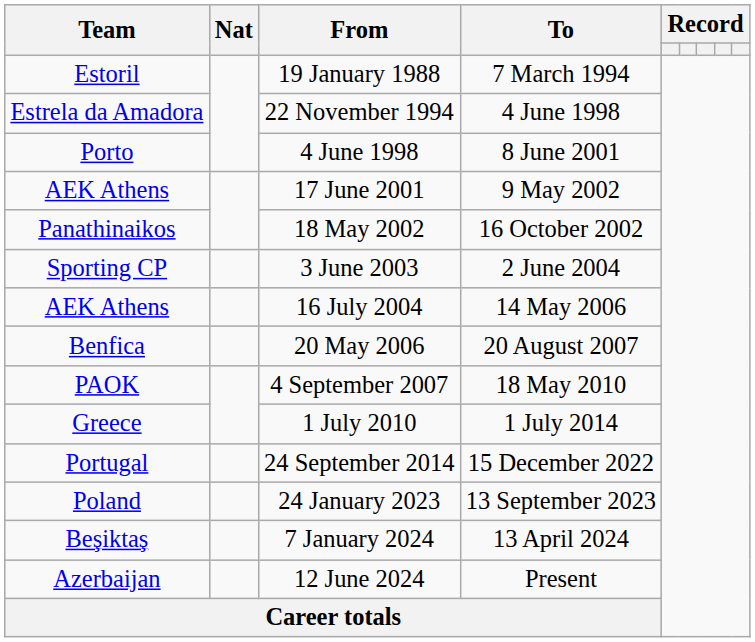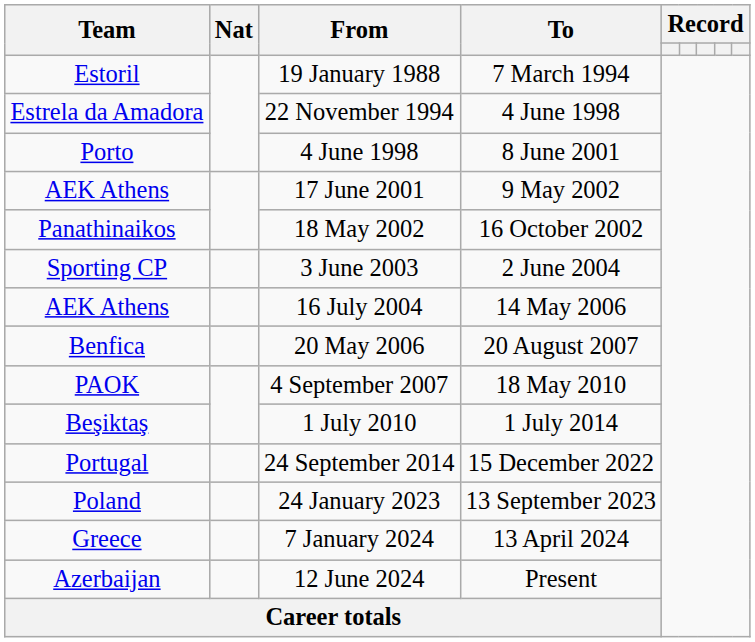 <table class="wikitable" style="text-align: center">
 <tr>
 <th rowspan=2>Team</th>
 <th rowspan=2>Nat</th>
 <th rowspan=2>From</th>
 <th rowspan=2>To</th>
 <th colspan=8>Record</th>
 </tr>
 <tr>
 <th></th>
 <th></th>
 <th></th>
 <th></th>
 <th></th>
 </tr>
 <tr>
 <td><a href='#'>Estoril</a></td>
 <td rowspan=3></td>
 <td>19 January 1988</td>
 <td>7 March 1994<br></td>
 </tr>
 <tr>
 <td><a href='#'>Estrela da Amadora</a></td>
 <td>22 November 1994</td>
 <td>4 June 1998<br></td>
 </tr>
 <tr>
 <td><a href='#'>Porto</a></td>
 <td>4 June 1998</td>
 <td>8 June 2001<br></td>
 </tr>
 <tr>
 <td><a href='#'>AEK Athens</a></td>
 <td rowspan=2></td>
 <td>17 June 2001</td>
 <td>9 May 2002<br></td>
 </tr>
 <tr>
 <td><a href='#'>Panathinaikos</a></td>
 <td>18 May 2002</td>
 <td>16 October 2002<br></td>
 </tr>
 <tr>
 <td><a href='#'>Sporting CP</a></td>
 <td></td>
 <td>3 June 2003</td>
 <td>2 June 2004<br></td>
 </tr>
 <tr>
 <td><a href='#'>AEK Athens</a></td>
 <td></td>
 <td>16 July 2004</td>
 <td>14 May 2006<br></td>
 </tr>
 <tr>
 <td><a href='#'>Benfica</a></td>
 <td></td>
 <td>20 May 2006</td>
 <td>20 August 2007<br></td>
 </tr>
 <tr>
 <td><a href='#'>PAOK</a></td>
 <td rowspan=2></td>
 <td>4 September 2007</td>
 <td>18 May 2010<br></td>
 </tr>
 <tr>
-<td><a href='#'>Greece</a></td>
+<td><a href='#'>Beşiktaş</a></td>
 <td>1 July 2010</td>
 <td>1 July 2014<br></td>
 </tr>
 <tr>
 <td><a href='#'>Portugal</a></td>
 <td></td>
 <td>24 September 2014</td>
 <td>15 December 2022<br></td>
 </tr>
 <tr>
 <td><a href='#'>Poland</a></td>
 <td></td>
 <td>24 January 2023</td>
 <td>13 September 2023<br></td>
 </tr>
 <tr>
-<td><a href='#'>Beşiktaş</a></td>
+<td><a href='#'>Greece</a></td>
 <td></td>
 <td>7 January 2024</td>
 <td>13 April 2024<br></td>
 </tr>
 <tr>
 <td><a href='#'>Azerbaijan</a></td>
 <td></td>
 <td>12 June 2024</td>
 <td>Present<br></td>
 </tr>
 <tr>
 <th colspan=4>Career totals<br></th>
 </tr>
 </table>
